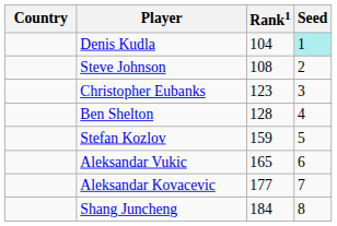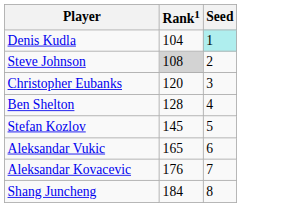 <table class="sortable wikitable">
 <tr>
-<th width="70">Country</th>
 <th width="175">Player</th>
 <th>Rank<sup>1</sup></th>
 <th>Seed</th>
 </tr>
 <tr>
-<td></td>
 <td><a href='#'>Denis Kudla</a></td>
 <td>104</td>
 <td style="background: paleturquoise;">1</td>
 </tr>
 <tr>
-<td></td>
 <td><a href='#'>Steve Johnson</a></td>
-<td>108</td>
+<td style="background: lightgrey;">108</td>
 <td>2</td>
 </tr>
 <tr>
-<td></td>
 <td><a href='#'>Christopher Eubanks</a></td>
-<td>123</td>
+<td>120</td>
 <td>3</td>
 </tr>
 <tr>
-<td></td>
 <td><a href='#'>Ben Shelton</a></td>
 <td>128</td>
 <td>4</td>
 </tr>
 <tr>
-<td></td>
 <td><a href='#'>Stefan Kozlov</a></td>
-<td>159</td>
+<td>145</td>
 <td>5</td>
 </tr>
 <tr>
-<td></td>
 <td><a href='#'>Aleksandar Vukic</a></td>
 <td>165</td>
 <td>6</td>
 </tr>
 <tr>
-<td></td>
 <td><a href='#'>Aleksandar Kovacevic</a></td>
-<td>177</td>
+<td>176</td>
 <td>7</td>
 </tr>
 <tr>
-<td></td>
 <td><a href='#'>Shang Juncheng</a></td>
 <td>184</td>
 <td>8</td>
 </tr>
 </table>
